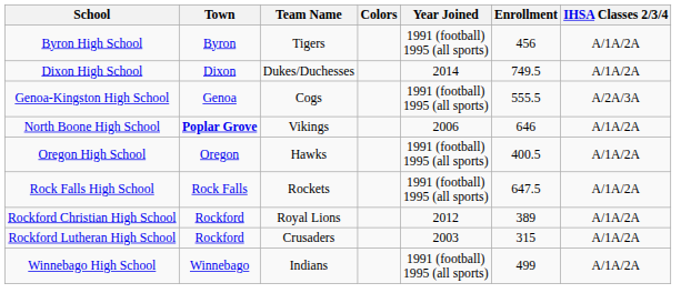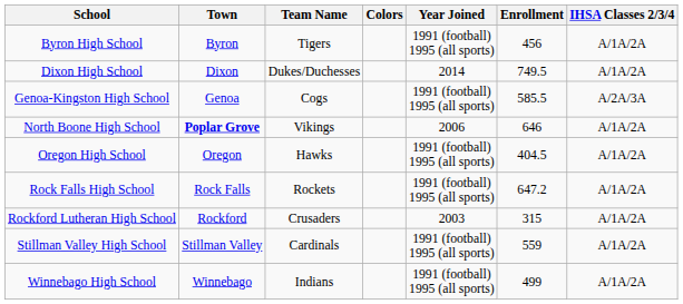 <table class="wikitable sortable" style="text-align:center;">
 <tr>
 <th>School</th>
 <th class="unsortable">Town</th>
 <th class="unsortable">Team Name</th>
 <th class="unsortable">Colors</th>
 <th>Year Joined</th>
 <th>Enrollment</th>
 <th class="unsortable"><a href='#'>IHSA</a> Classes 2/3/4</th>
 </tr>
 <tr>
 <td><a href='#'>Byron High School</a></td>
 <td><a href='#'>Byron</a></td>
 <td>Tigers</td>
 <td> </td>
 <td>1991 (football)<br>1995 (all sports)</td>
 <td>456</td>
 <td>A/1A/2A</td>
 </tr>
 <tr>
 <td><a href='#'>Dixon High School</a></td>
 <td><a href='#'>Dixon</a></td>
 <td>Dukes/Duchesses</td>
 <td> </td>
 <td>2014</td>
 <td>749.5</td>
 <td>A/1A/2A</td>
 </tr>
 <tr>
 <td><a href='#'>Genoa-Kingston High School</a></td>
 <td><a href='#'>Genoa</a></td>
 <td>Cogs</td>
 <td>  </td>
 <td>1991 (football)<br>1995 (all sports)</td>
-<td>555.5</td>
+<td>585.5</td>
 <td>A/2A/3A</td>
 </tr>
 <tr>
 <td><a href='#'>North Boone High School</a></td>
 <td><strong><a href='#'>Poplar Grove</a></strong></td>
 <td>Vikings</td>
 <td> </td>
 <td>2006</td>
 <td>646</td>
 <td>A/1A/2A</td>
 </tr>
 <tr>
 <td><a href='#'>Oregon High School</a></td>
 <td><a href='#'>Oregon</a></td>
 <td>Hawks</td>
 <td> </td>
 <td>1991 (football)<br>1995 (all sports)</td>
-<td>400.5</td>
+<td>404.5</td>
 <td>A/1A/2A</td>
 </tr>
 <tr>
 <td><a href='#'>Rock Falls High School</a></td>
 <td><a href='#'>Rock Falls</a></td>
 <td>Rockets</td>
 <td> </td>
 <td>1991 (football)<br>1995 (all sports)</td>
-<td>647.5</td>
-<td>A/1A/2A</td>
-</tr>
-<tr>
-<td><a href='#'>Rockford Christian High School</a></td>
-<td><a href='#'>Rockford</a></td>
-<td>Royal Lions</td>
-<td>  </td>
-<td>2012</td>
-<td>389</td>
+<td>647.2</td>
 <td>A/1A/2A</td>
 </tr>
 <tr>
 <td><a href='#'>Rockford Lutheran High School</a></td>
 <td><a href='#'>Rockford</a></td>
 <td>Crusaders</td>
 <td> </td>
 <td>2003</td>
 <td>315</td>
 <td>A/1A/2A</td>
 </tr>
 <tr>
+<td><a href='#'>Stillman Valley High School</a></td>
+<td><a href='#'>Stillman Valley</a></td>
+<td>Cardinals</td>
+<td> </td>
+<td>1991 (football)<br>1995 (all sports)</td>
+<td>559</td>
+<td>A/1A/2A</td>
+</tr>
+<tr>
 <td><a href='#'>Winnebago High School</a></td>
 <td><a href='#'>Winnebago</a></td>
 <td>Indians</td>
 <td> </td>
 <td>1991 (football)<br>1995 (all sports)</td>
 <td>499</td>
 <td>A/1A/2A</td>
 </tr>
 </table>
